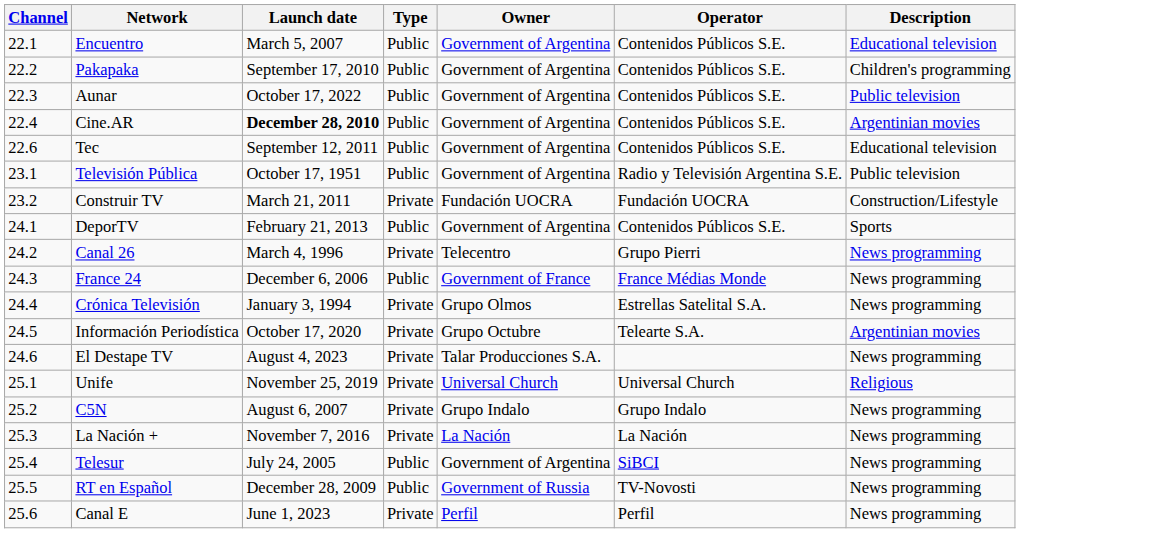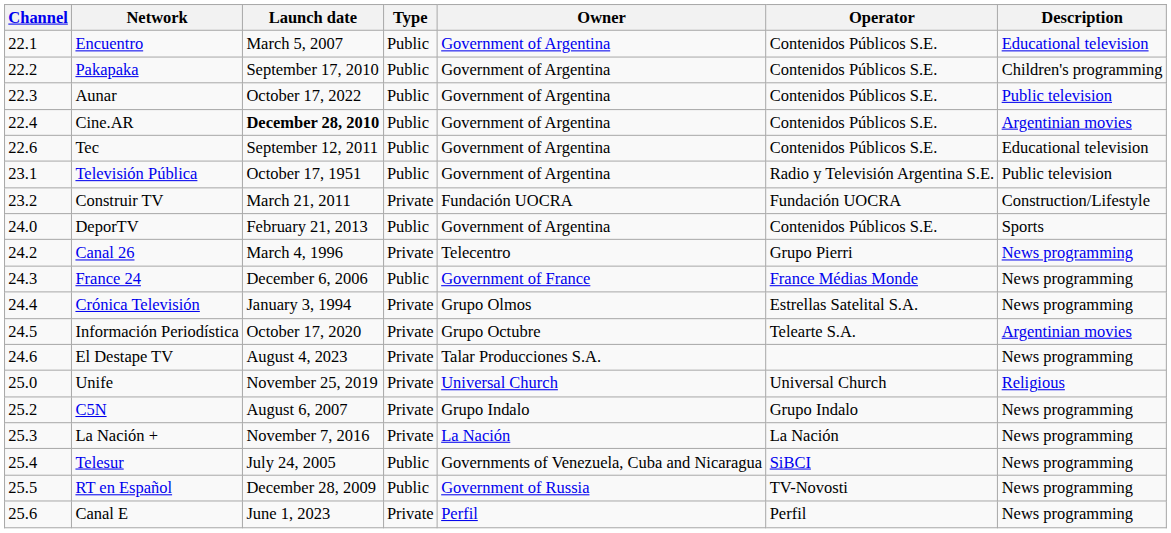 <table class="wikitable sortable">
 <tr>
 <th><a href='#'>Channel</a></th>
 <th>Network</th>
 <th>Launch date</th>
 <th>Type</th>
 <th>Owner</th>
 <th>Operator</th>
 <th>Description</th>
 </tr>
 <tr>
 <td>22.1</td>
 <td><a href='#'>Encuentro</a></td>
 <td>March 5, 2007</td>
 <td>Public</td>
 <td><a href='#'>Government of Argentina</a></td>
 <td>Contenidos Públicos S.E.</td>
 <td><a href='#'>Educational television</a></td>
 </tr>
 <tr>
 <td>22.2</td>
 <td><a href='#'>Pakapaka</a></td>
 <td>September 17, 2010</td>
 <td>Public</td>
 <td>Government of Argentina</td>
 <td>Contenidos Públicos S.E.</td>
 <td>Children's programming</td>
 </tr>
 <tr>
 <td>22.3</td>
 <td>Aunar</td>
 <td>October 17, 2022</td>
 <td>Public</td>
 <td>Government of Argentina</td>
 <td>Contenidos Públicos S.E.</td>
 <td><a href='#'>Public television</a></td>
 </tr>
 <tr>
 <td>22.4</td>
 <td>Cine.AR</td>
 <td><strong>December 28, 2010</strong></td>
 <td>Public</td>
 <td>Government of Argentina</td>
 <td>Contenidos Públicos S.E.</td>
 <td><a href='#'>Argentinian movies</a></td>
 </tr>
 <tr>
 <td>22.6</td>
 <td>Tec</td>
 <td>September 12, 2011</td>
 <td>Public</td>
 <td>Government of Argentina</td>
 <td>Contenidos Públicos S.E.</td>
 <td>Educational television</td>
 </tr>
 <tr>
 <td>23.1</td>
 <td><a href='#'>Televisión Pública</a></td>
 <td>October 17, 1951</td>
 <td>Public</td>
 <td>Government of Argentina</td>
 <td>Radio y Televisión Argentina S.E.</td>
 <td>Public television</td>
 </tr>
 <tr>
 <td>23.2</td>
 <td>Construir TV</td>
 <td>March 21, 2011</td>
 <td>Private</td>
 <td>Fundación UOCRA</td>
 <td>Fundación UOCRA</td>
 <td>Construction/Lifestyle</td>
 </tr>
 <tr>
-<td>24.1</td>
+<td>24.0</td>
 <td>DeporTV</td>
 <td>February 21, 2013</td>
 <td>Public</td>
 <td>Government of Argentina</td>
 <td>Contenidos Públicos S.E.</td>
 <td>Sports</td>
 </tr>
 <tr>
 <td>24.2</td>
 <td><a href='#'>Canal 26</a></td>
 <td>March 4, 1996</td>
 <td>Private</td>
 <td>Telecentro</td>
 <td>Grupo Pierri</td>
 <td><a href='#'>News programming</a></td>
 </tr>
 <tr>
 <td>24.3</td>
 <td><a href='#'>France 24</a></td>
 <td>December 6, 2006</td>
 <td>Public</td>
 <td><a href='#'>Government of France</a></td>
 <td><a href='#'>France Médias Monde</a></td>
 <td>News programming</td>
 </tr>
 <tr>
 <td>24.4</td>
 <td><a href='#'>Crónica Televisión</a></td>
 <td>January 3, 1994</td>
 <td>Private</td>
 <td>Grupo Olmos</td>
 <td>Estrellas Satelital S.A.</td>
 <td>News programming</td>
 </tr>
 <tr>
 <td>24.5</td>
 <td>Información Periodística</td>
 <td>October 17, 2020</td>
 <td>Private</td>
 <td>Grupo Octubre</td>
 <td>Telearte S.A.</td>
 <td><a href='#'>Argentinian movies</a></td>
 </tr>
 <tr>
 <td>24.6</td>
 <td>El Destape TV</td>
 <td>August 4, 2023</td>
 <td>Private</td>
 <td>Talar Producciones S.A.</td>
 <td></td>
 <td>News programming</td>
 </tr>
 <tr>
-<td>25.1</td>
+<td>25.0</td>
 <td>Unife</td>
 <td>November 25, 2019</td>
 <td>Private</td>
 <td><a href='#'>Universal Church</a></td>
 <td>Universal Church</td>
 <td><a href='#'>Religious</a></td>
 </tr>
 <tr>
 <td>25.2</td>
 <td><a href='#'>C5N</a></td>
 <td>August 6, 2007</td>
 <td>Private</td>
 <td>Grupo Indalo</td>
 <td>Grupo Indalo</td>
 <td>News programming</td>
 </tr>
 <tr>
 <td>25.3</td>
 <td>La Nación +</td>
 <td>November 7, 2016</td>
 <td>Private</td>
 <td><a href='#'>La Nación</a></td>
 <td>La Nación</td>
 <td>News programming</td>
 </tr>
 <tr>
 <td>25.4</td>
 <td><a href='#'>Telesur</a></td>
 <td>July 24, 2005</td>
 <td>Public</td>
-<td>Government of Argentina</td>
+<td>Governments of Venezuela, Cuba and Nicaragua</td>
 <td><a href='#'>SiBCI</a></td>
 <td>News programming</td>
 </tr>
 <tr>
 <td>25.5</td>
 <td><a href='#'>RT en Español</a></td>
 <td>December 28, 2009</td>
 <td>Public</td>
 <td><a href='#'>Government of Russia</a></td>
 <td>TV-Novosti</td>
 <td>News programming</td>
 </tr>
 <tr>
 <td>25.6</td>
 <td>Canal E</td>
 <td>June 1, 2023</td>
 <td>Private</td>
 <td><a href='#'>Perfil</a></td>
 <td>Perfil</td>
 <td>News programming</td>
 </tr>
 </table>
